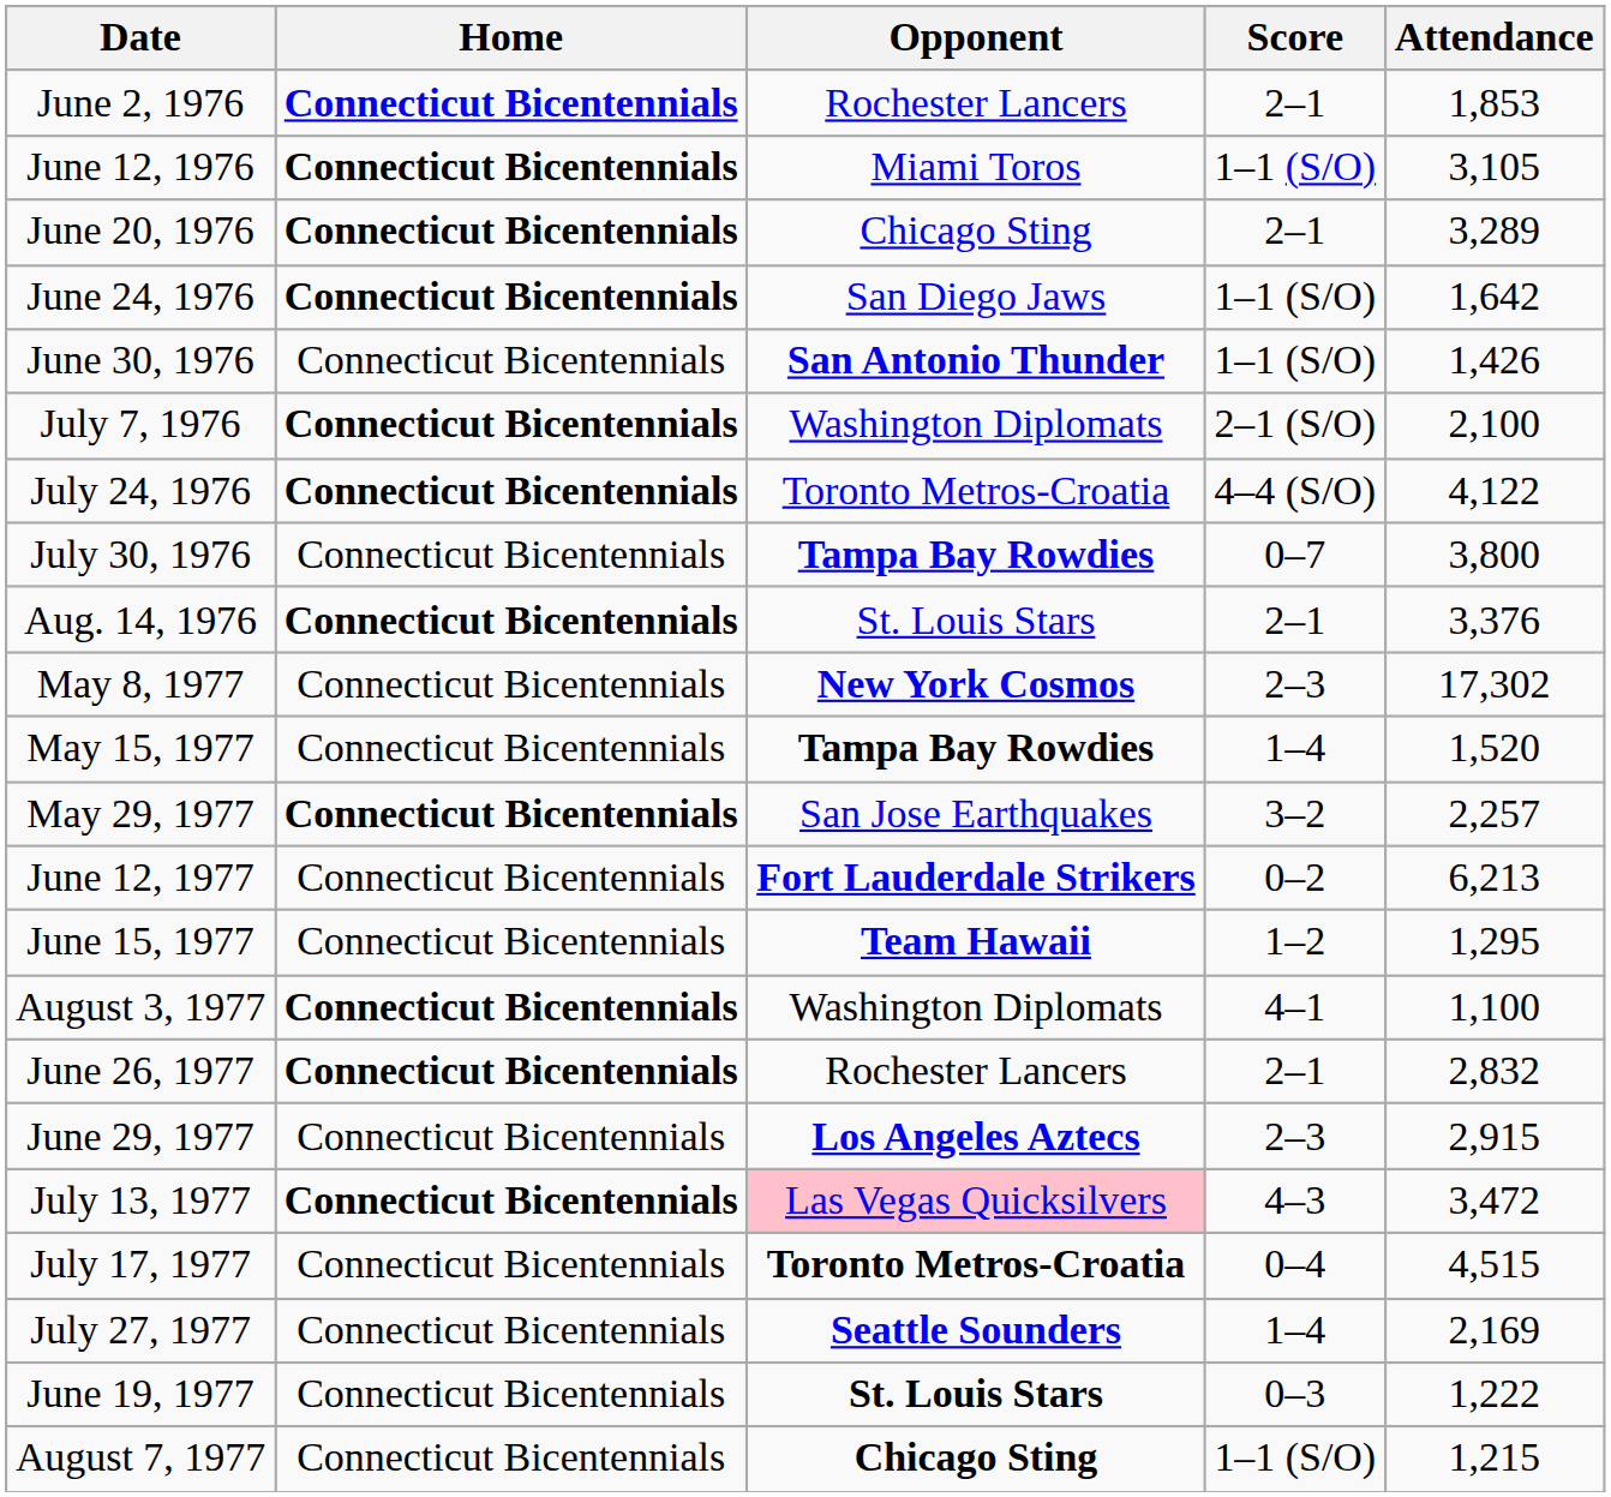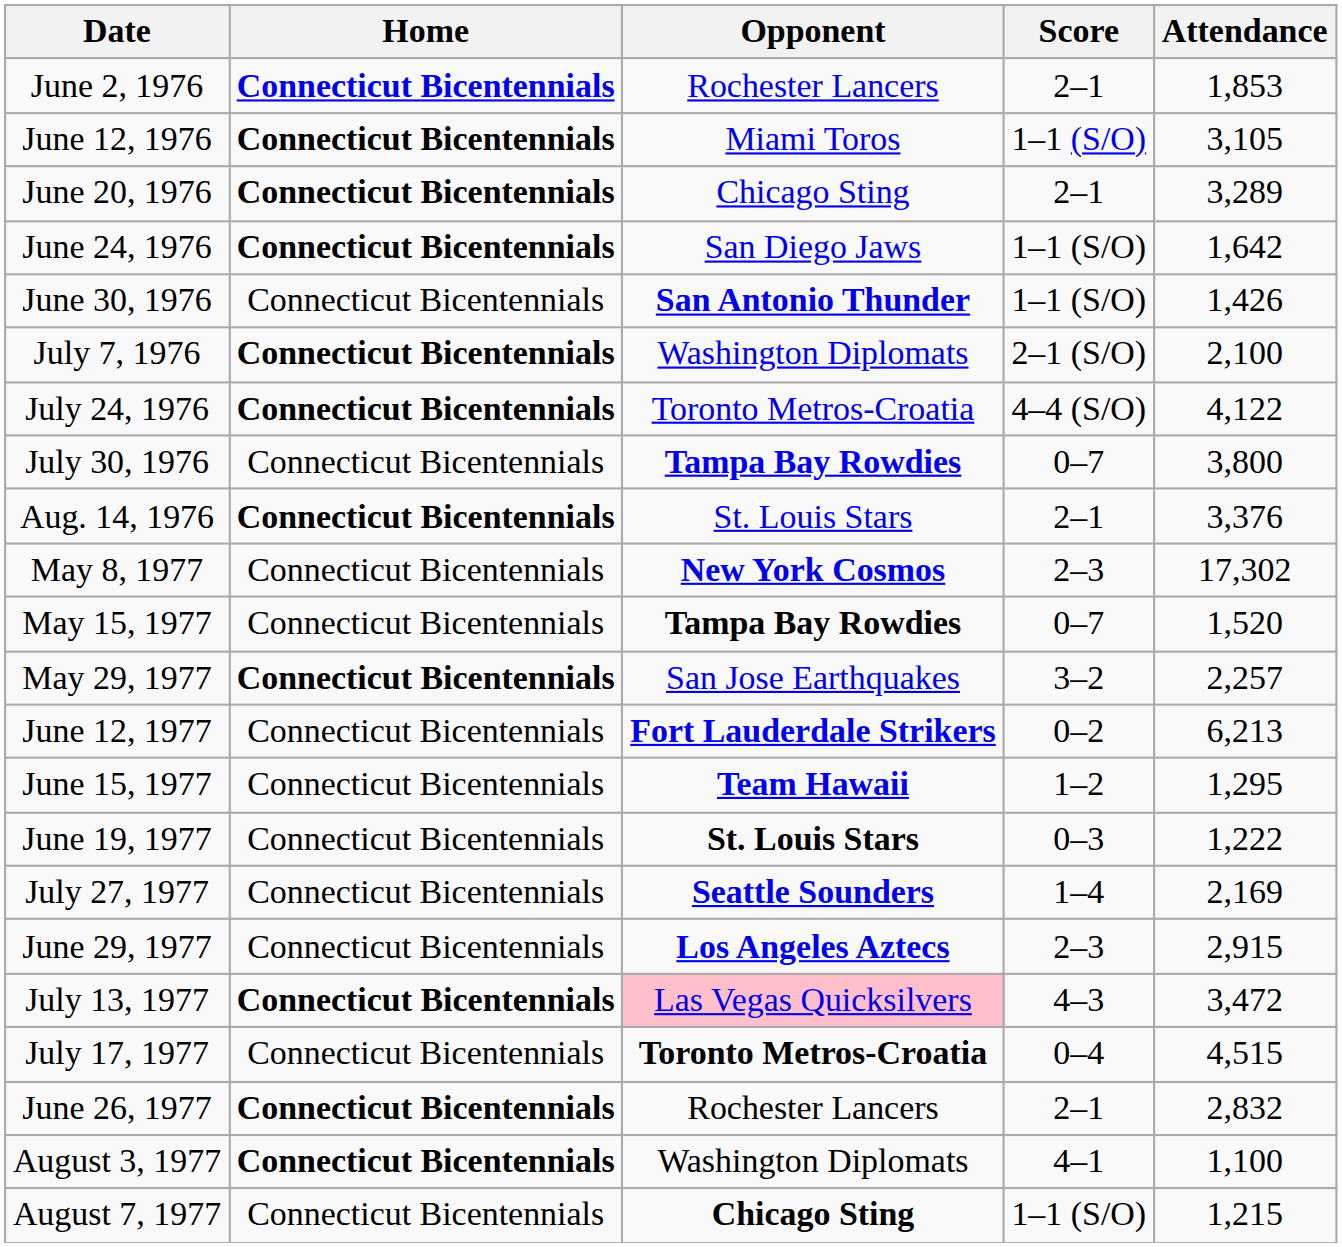 <table class="wikitable"  style="text-align:left; text-align:center;">
 <tr>
 <th>Date</th>
 <th>Home</th>
 <th>Opponent</th>
 <th>Score</th>
 <th>Attendance</th>
 </tr>
 <tr>
 <td>June 2, 1976</td>
 <td><strong><a href='#'>Connecticut Bicentennials</a></strong></td>
 <td><a href='#'>Rochester Lancers</a></td>
 <td>2–1</td>
 <td>1,853</td>
 </tr>
 <tr>
 <td>June 12, 1976</td>
 <td><strong>Connecticut Bicentennials</strong></td>
 <td><a href='#'>Miami Toros</a></td>
 <td>1–1 <a href='#'>(S/O)</a></td>
 <td>3,105</td>
 </tr>
 <tr>
 <td>June 20, 1976</td>
 <td><strong>Connecticut Bicentennials</strong></td>
 <td><a href='#'>Chicago Sting</a></td>
 <td>2–1</td>
 <td>3,289</td>
 </tr>
 <tr>
 <td>June 24, 1976</td>
 <td><strong>Connecticut Bicentennials</strong></td>
 <td><a href='#'>San Diego Jaws</a></td>
 <td>1–1 (S/O)</td>
 <td>1,642</td>
 </tr>
 <tr>
 <td>June 30, 1976</td>
 <td>Connecticut Bicentennials</td>
 <td><strong><a href='#'>San Antonio Thunder</a></strong></td>
 <td>1–1 (S/O)</td>
 <td>1,426</td>
 </tr>
 <tr>
 <td>July 7, 1976</td>
 <td><strong>Connecticut Bicentennials</strong></td>
 <td><a href='#'>Washington Diplomats</a></td>
 <td>2–1 (S/O)</td>
 <td>2,100</td>
 </tr>
 <tr>
 <td>July 24, 1976</td>
 <td><strong>Connecticut Bicentennials</strong> </td>
 <td> <a href='#'>Toronto Metros-Croatia</a></td>
 <td>4–4 (S/O)</td>
 <td>4,122</td>
 </tr>
 <tr>
 <td>July 30, 1976</td>
 <td>Connecticut Bicentennials</td>
 <td><strong><a href='#'>Tampa Bay Rowdies</a></strong></td>
 <td>0–7</td>
 <td>3,800</td>
 </tr>
 <tr>
 <td>Aug. 14, 1976</td>
 <td><strong>Connecticut Bicentennials</strong></td>
 <td><a href='#'>St. Louis Stars</a></td>
 <td>2–1</td>
 <td>3,376</td>
 </tr>
 <tr>
 <td>May 8, 1977</td>
 <td>Connecticut Bicentennials</td>
 <td><strong><a href='#'>New York Cosmos</a></strong></td>
 <td>2–3</td>
 <td>17,302</td>
 </tr>
 <tr>
 <td>May 15, 1977</td>
 <td>Connecticut Bicentennials</td>
 <td><strong>Tampa Bay Rowdies</strong></td>
-<td>1–4</td>
+<td>0–7</td>
 <td>1,520</td>
 </tr>
 <tr>
 <td>May 29, 1977</td>
 <td><strong>Connecticut Bicentennials</strong></td>
 <td><a href='#'>San Jose Earthquakes</a></td>
 <td>3–2</td>
 <td>2,257</td>
 </tr>
 <tr>
 <td>June 12, 1977</td>
 <td>Connecticut Bicentennials</td>
 <td><strong><a href='#'>Fort Lauderdale Strikers</a></strong></td>
 <td>0–2</td>
 <td>6,213</td>
 </tr>
 <tr>
 <td>June 15, 1977</td>
 <td>Connecticut Bicentennials</td>
 <td><strong><a href='#'>Team Hawaii</a></strong></td>
 <td>1–2</td>
 <td>1,295</td>
 </tr>
 <tr>
-<td>August 3, 1977</td>
-<td><strong>Connecticut Bicentennials</strong></td>
-<td>Washington Diplomats</td>
-<td>4–1</td>
-<td>1,100</td>
+<td>June 19, 1977</td>
+<td>Connecticut Bicentennials</td>
+<td><strong>St. Louis Stars</strong></td>
+<td>0–3</td>
+<td>1,222</td>
 </tr>
 <tr>
-<td>June 26, 1977</td>
-<td><strong>Connecticut Bicentennials</strong></td>
-<td>Rochester Lancers</td>
-<td>2–1</td>
-<td>2,832</td>
+<td>July 27, 1977</td>
+<td>Connecticut Bicentennials</td>
+<td><strong><a href='#'>Seattle Sounders</a></strong></td>
+<td>1–4</td>
+<td>2,169</td>
 </tr>
 <tr>
 <td>June 29, 1977</td>
 <td>Connecticut Bicentennials</td>
 <td><strong><a href='#'>Los Angeles Aztecs</a></strong></td>
 <td>2–3</td>
 <td>2,915</td>
 </tr>
 <tr>
 <td>July 13, 1977</td>
 <td><strong>Connecticut Bicentennials</strong></td>
 <td style="background: pink;"><a href='#'>Las Vegas Quicksilvers</a></td>
 <td>4–3</td>
 <td>3,472</td>
 </tr>
 <tr>
 <td>July 17, 1977</td>
 <td>Connecticut Bicentennials </td>
 <td> <strong>Toronto Metros-Croatia</strong></td>
 <td>0–4</td>
 <td>4,515</td>
 </tr>
 <tr>
-<td>July 27, 1977</td>
-<td>Connecticut Bicentennials</td>
-<td><strong><a href='#'>Seattle Sounders</a></strong></td>
-<td>1–4</td>
-<td>2,169</td>
+<td>June 26, 1977</td>
+<td><strong>Connecticut Bicentennials</strong></td>
+<td>Rochester Lancers</td>
+<td>2–1</td>
+<td>2,832</td>
 </tr>
 <tr>
-<td>June 19, 1977</td>
-<td>Connecticut Bicentennials</td>
-<td><strong>St. Louis Stars</strong></td>
-<td>0–3</td>
-<td>1,222</td>
+<td>August 3, 1977</td>
+<td><strong>Connecticut Bicentennials</strong></td>
+<td>Washington Diplomats</td>
+<td>4–1</td>
+<td>1,100</td>
 </tr>
 <tr>
 <td>August 7, 1977</td>
 <td>Connecticut Bicentennials</td>
 <td><strong>Chicago Sting</strong></td>
 <td>1–1 (S/O)</td>
 <td>1,215</td>
 </tr>
 </table>
